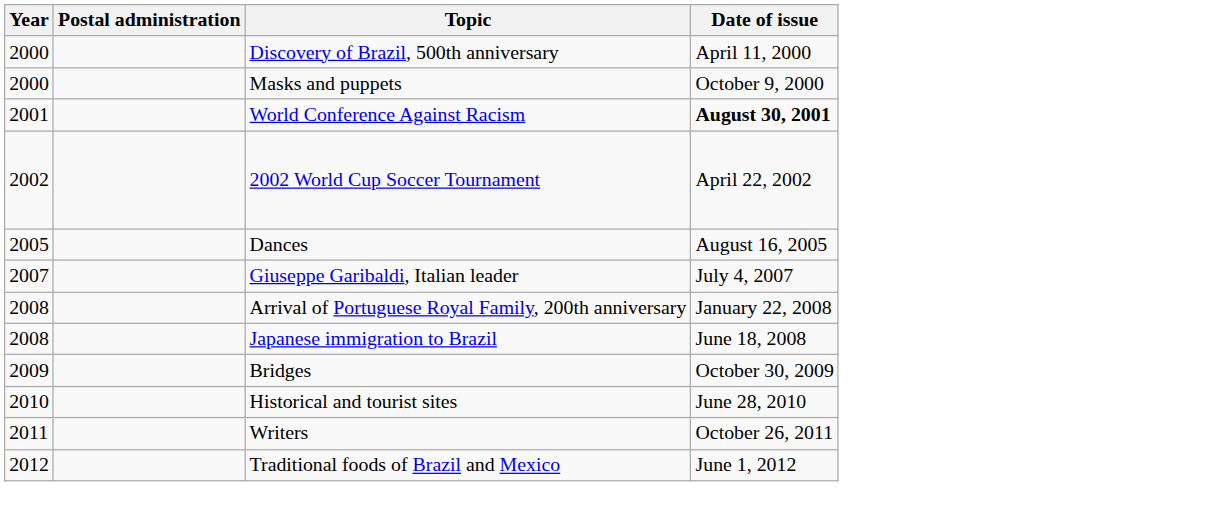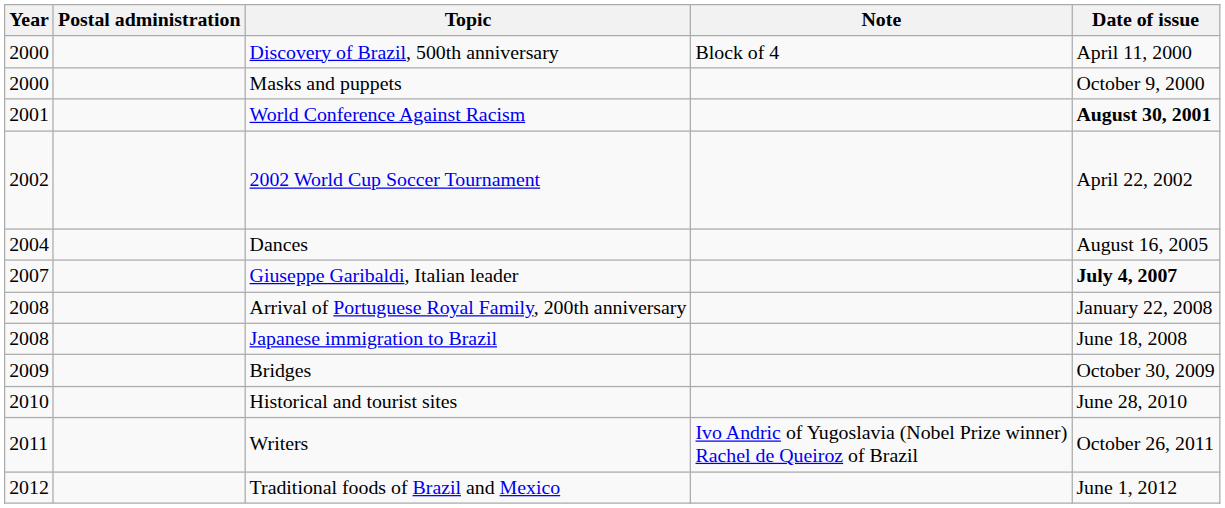 <table class="wikitable">
 <tr>
 <th>Year</th>
 <th>Postal administration</th>
 <th>Topic</th>
+<th>Note</th>
 <th>Date of issue</th>
 </tr>
 <tr>
 <td>2000</td>
 <td></td>
 <td><a href='#'>Discovery of Brazil</a>, 500th anniversary</td>
+<td>Block of 4</td>
 <td>April 11, 2000</td>
 </tr>
 <tr>
 <td>2000</td>
 <td></td>
 <td>Masks and puppets</td>
+<td></td>
 <td>October 9, 2000</td>
 </tr>
 <tr>
 <td>2001</td>
 <td></td>
 <td><a href='#'>World Conference Against Racism</a></td>
+<td></td>
 <td><strong>August 30, 2001</strong></td>
 </tr>
 <tr>
 <td>2002</td>
 <td> <br>  <br>  <br>  <br> </td>
 <td><a href='#'>2002 World Cup Soccer Tournament</a></td>
+<td></td>
 <td>April 22, 2002</td>
 </tr>
 <tr>
-<td>2005</td>
+<td>2004</td>
 <td></td>
 <td>Dances</td>
+<td></td>
 <td>August 16, 2005</td>
 </tr>
 <tr>
 <td>2007</td>
 <td></td>
 <td><a href='#'>Giuseppe Garibaldi</a>, Italian leader</td>
-<td>July 4, 2007</td>
+<td></td>
+<td><strong>July 4, 2007</strong></td>
 </tr>
 <tr>
 <td>2008</td>
 <td></td>
 <td>Arrival of <a href='#'>Portuguese Royal Family</a>, 200th anniversary</td>
+<td></td>
 <td>January 22, 2008</td>
 </tr>
 <tr>
 <td>2008</td>
 <td></td>
 <td><a href='#'>Japanese immigration to Brazil</a></td>
+<td></td>
 <td>June 18, 2008</td>
 </tr>
 <tr>
 <td>2009</td>
 <td></td>
 <td>Bridges</td>
+<td></td>
 <td>October 30, 2009</td>
 </tr>
 <tr>
 <td>2010</td>
 <td></td>
 <td>Historical and tourist sites</td>
+<td></td>
 <td>June 28, 2010</td>
 </tr>
 <tr>
 <td>2011</td>
 <td></td>
 <td>Writers</td>
+<td><a href='#'>Ivo Andric</a> of Yugoslavia (Nobel Prize winner)<br><a href='#'>Rachel de Queiroz</a> of Brazil</td>
 <td>October 26, 2011</td>
 </tr>
 <tr>
 <td>2012</td>
 <td></td>
 <td>Traditional foods of <a href='#'>Brazil</a> and <a href='#'>Mexico</a></td>
+<td></td>
 <td>June 1, 2012</td>
 </tr>
 </table>
